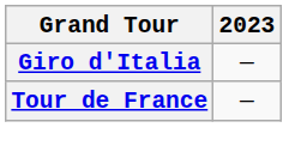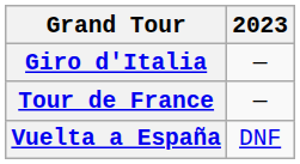 <table class="wikitable plainrowheaders">
 <tr>
 <th>Grand Tour</th>
 <th scope="col">2023</th>
 </tr>
 <tr style="text-align:center;">
 <th scope="row"> <a href='#'>Giro d'Italia</a></th>
 <td>—</td>
 </tr>
 <tr style="text-align:center;">
 <th scope="row"> <a href='#'>Tour de France</a></th>
 <td>—</td>
 </tr>
+<tr style="text-align:center;">
+<th scope="row"> <a href='#'>Vuelta a España</a></th>
+<td><a href='#'>DNF</a></td>
+</tr>
 </table>
